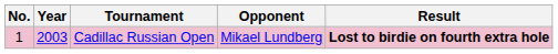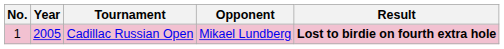 <table class="wikitable" style="font-size:95%;">
 <tr>
 <th>No.</th>
 <th>Year</th>
 <th>Tournament</th>
 <th>Opponent</th>
 <th>Result</th>
 </tr>
 <tr style="background:#F2C1D1;">
 <td align=center>1</td>
-<td><a href='#'>2003</a></td>
+<td><a href='#'>2005</a></td>
 <td><a href='#'>Cadillac Russian Open</a></td>
 <td> <a href='#'>Mikael Lundberg</a></td>
 <td><strong>Lost to birdie on fourth extra hole</strong></td>
 </tr>
 </table>
